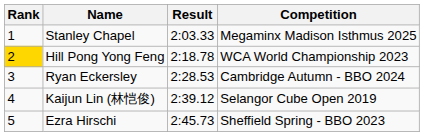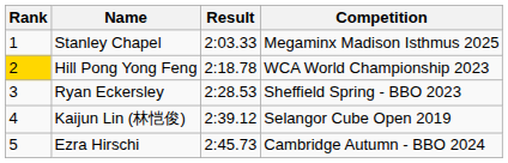 <table class="wikitable">
 <tr>
 <th>Rank</th>
 <th>Name</th>
 <th>Result</th>
 <th>Competition</th>
 </tr>
 <tr>
 <td>1</td>
 <td> Stanley Chapel</td>
 <td>2:03.33</td>
 <td> Megaminx Madison Isthmus 2025</td>
 </tr>
 <tr>
 <td style="background: gold;">2</td>
 <td> Hill Pong Yong Feng</td>
 <td>2:18.78</td>
 <td> WCA World Championship 2023</td>
 </tr>
 <tr>
 <td>3</td>
 <td> Ryan Eckersley</td>
 <td>2:28.53</td>
-<td> Cambridge Autumn - BBO 2024</td>
+<td> Sheffield Spring - BBO 2023</td>
 </tr>
 <tr>
 <td>4</td>
 <td> Kaijun Lin (林恺俊)</td>
 <td>2:39.12</td>
 <td> Selangor Cube Open 2019</td>
 </tr>
 <tr>
 <td>5</td>
 <td> Ezra Hirschi</td>
 <td>2:45.73</td>
-<td> Sheffield Spring - BBO 2023</td>
+<td> Cambridge Autumn - BBO 2024</td>
 </tr>
 </table>
